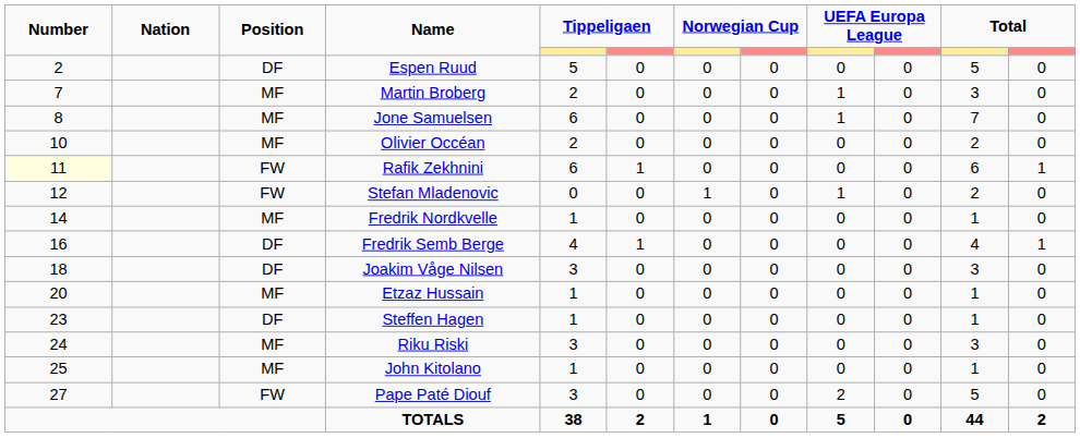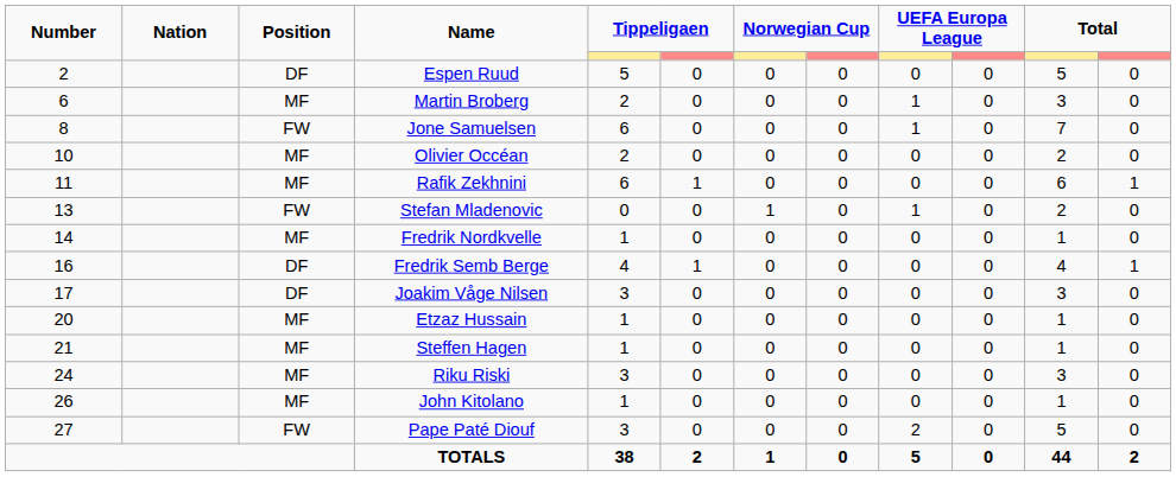 <table class="wikitable" style="font-size: 100%; text-align: center;">
 <tr>
 <td rowspan="2" width="10%" align="center"><strong>Number</strong></td>
 <td rowspan="2" width="10%" align="center"><strong>Nation</strong></td>
 <td rowspan="2" width="10%" align="center"><strong>Position</strong></td>
 <td rowspan="2" width="20%" align="center"><strong>Name</strong></td>
 <td colspan="2" align="center"><strong><a href='#'>Tippeligaen</a></strong></td>
 <td colspan="2" align="center"><strong><a href='#'>Norwegian Cup</a></strong></td>
 <td colspan="2" align="center"><strong><a href='#'>UEFA Europa League</a></strong></td>
 <td colspan="2" align="center"><strong>Total</strong></td>
 </tr>
 <tr>
 <th width=60 style="background: #FFEE99"></th>
 <th width=60 style="background: #FF8888"></th>
 <th width=60 style="background: #FFEE99"></th>
 <th width=60 style="background: #FF8888"></th>
 <th width=60 style="background: #FFEE99"></th>
 <th width=60 style="background: #FF8888"></th>
 <th width=60 style="background: #FFEE99"></th>
 <th width=60 style="background: #FF8888"></th>
 </tr>
 <tr>
 <td>2</td>
 <td></td>
 <td>DF</td>
 <td><a href='#'>Espen Ruud</a></td>
 <td>5</td>
 <td>0</td>
 <td>0</td>
 <td>0</td>
 <td>0</td>
 <td>0</td>
 <td>5</td>
 <td>0</td>
 </tr>
 <tr>
-<td>7</td>
+<td>6</td>
 <td></td>
 <td>MF</td>
 <td><a href='#'>Martin Broberg</a></td>
 <td>2</td>
 <td>0</td>
 <td>0</td>
 <td>0</td>
 <td>1</td>
 <td>0</td>
 <td>3</td>
 <td>0</td>
 </tr>
 <tr>
 <td>8</td>
 <td></td>
-<td>MF</td>
+<td>FW</td>
 <td><a href='#'>Jone Samuelsen</a></td>
 <td>6</td>
 <td>0</td>
 <td>0</td>
 <td>0</td>
 <td>1</td>
 <td>0</td>
 <td>7</td>
 <td>0</td>
 </tr>
 <tr>
 <td>10</td>
 <td></td>
 <td>MF</td>
 <td><a href='#'>Olivier Occéan</a></td>
 <td>2</td>
 <td>0</td>
 <td>0</td>
 <td>0</td>
 <td>0</td>
 <td>0</td>
 <td>2</td>
 <td>0</td>
 </tr>
 <tr>
-<td style="background: lightyellow;">11</td>
+<td>11</td>
 <td></td>
-<td>FW</td>
+<td>MF</td>
 <td><a href='#'>Rafik Zekhnini</a></td>
 <td>6</td>
 <td>1</td>
 <td>0</td>
 <td>0</td>
 <td>0</td>
 <td>0</td>
 <td>6</td>
 <td>1</td>
 </tr>
 <tr>
-<td>12</td>
+<td>13</td>
 <td></td>
 <td>FW</td>
 <td><a href='#'>Stefan Mladenovic</a></td>
 <td>0</td>
 <td>0</td>
 <td>1</td>
 <td>0</td>
 <td>1</td>
 <td>0</td>
 <td>2</td>
 <td>0</td>
 </tr>
 <tr>
 <td>14</td>
 <td></td>
 <td>MF</td>
 <td><a href='#'>Fredrik Nordkvelle</a></td>
 <td>1</td>
 <td>0</td>
 <td>0</td>
 <td>0</td>
 <td>0</td>
 <td>0</td>
 <td>1</td>
 <td>0</td>
 </tr>
 <tr>
 <td>16</td>
 <td></td>
 <td>DF</td>
 <td><a href='#'>Fredrik Semb Berge</a></td>
 <td>4</td>
 <td>1</td>
 <td>0</td>
 <td>0</td>
 <td>0</td>
 <td>0</td>
 <td>4</td>
 <td>1</td>
 </tr>
 <tr>
-<td>18</td>
+<td>17</td>
 <td></td>
 <td>DF</td>
 <td><a href='#'>Joakim Våge Nilsen</a></td>
 <td>3</td>
 <td>0</td>
 <td>0</td>
 <td>0</td>
 <td>0</td>
 <td>0</td>
 <td>3</td>
 <td>0</td>
 </tr>
 <tr>
 <td>20</td>
 <td></td>
 <td>MF</td>
 <td><a href='#'>Etzaz Hussain</a></td>
 <td>1</td>
 <td>0</td>
 <td>0</td>
 <td>0</td>
 <td>0</td>
 <td>0</td>
 <td>1</td>
 <td>0</td>
 </tr>
 <tr>
-<td>23</td>
+<td>21</td>
 <td></td>
-<td>DF</td>
+<td>MF</td>
 <td><a href='#'>Steffen Hagen</a></td>
 <td>1</td>
 <td>0</td>
 <td>0</td>
 <td>0</td>
 <td>0</td>
 <td>0</td>
 <td>1</td>
 <td>0</td>
 </tr>
 <tr>
 <td>24</td>
 <td></td>
 <td>MF</td>
 <td><a href='#'>Riku Riski</a></td>
 <td>3</td>
 <td>0</td>
 <td>0</td>
 <td>0</td>
 <td>0</td>
 <td>0</td>
 <td>3</td>
 <td>0</td>
 </tr>
 <tr>
-<td>25</td>
+<td>26</td>
 <td></td>
 <td>MF</td>
 <td><a href='#'>John Kitolano</a></td>
 <td>1</td>
 <td>0</td>
 <td>0</td>
 <td>0</td>
 <td>0</td>
 <td>0</td>
 <td>1</td>
 <td>0</td>
 </tr>
 <tr>
 <td>27</td>
 <td></td>
 <td>FW</td>
 <td><a href='#'>Pape Paté Diouf</a></td>
 <td>3</td>
 <td>0</td>
 <td>0</td>
 <td>0</td>
 <td>2</td>
 <td>0</td>
 <td>5</td>
 <td>0</td>
 </tr>
 <tr>
 <td colspan="3"></td>
 <td><strong>TOTALS</strong></td>
 <td><strong>38</strong></td>
 <td><strong>2</strong></td>
 <td><strong>1</strong></td>
 <td><strong>0</strong></td>
 <td><strong>5</strong></td>
 <td><strong>0</strong></td>
 <td><strong>44</strong></td>
 <td><strong>2</strong></td>
 </tr>
 </table>
